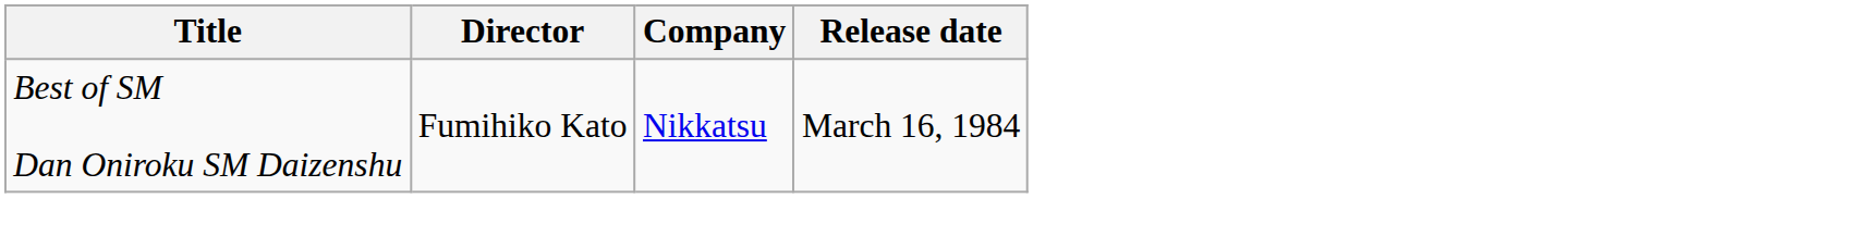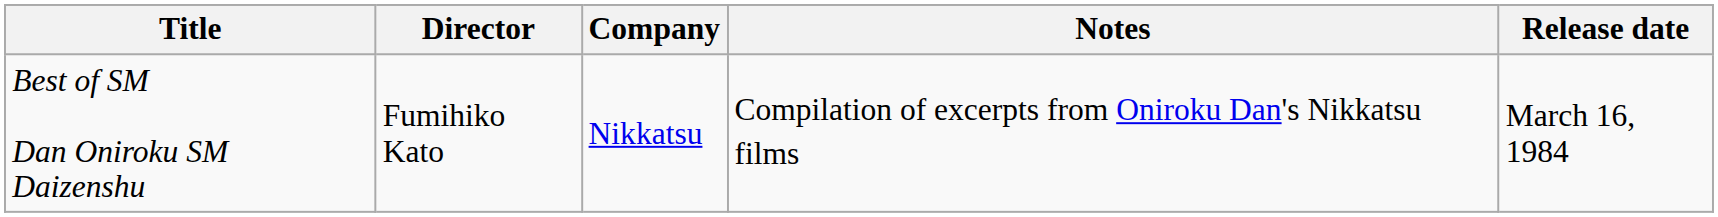 <table class="wikitable">
 <tr>
 <th>Title</th>
 <th>Director</th>
 <th>Company</th>
+<th>Notes</th>
 <th>Release date</th>
 </tr>
 <tr>
 <td><em>Best of SM</em><br><br><em>Dan Oniroku SM Daizenshu</em></td>
 <td>Fumihiko Kato</td>
 <td><a href='#'>Nikkatsu</a></td>
+<td>Compilation of excerpts from <a href='#'>Oniroku Dan</a>'s Nikkatsu films <sup></sup></td>
 <td>March 16, 1984</td>
 </tr>
 </table>
